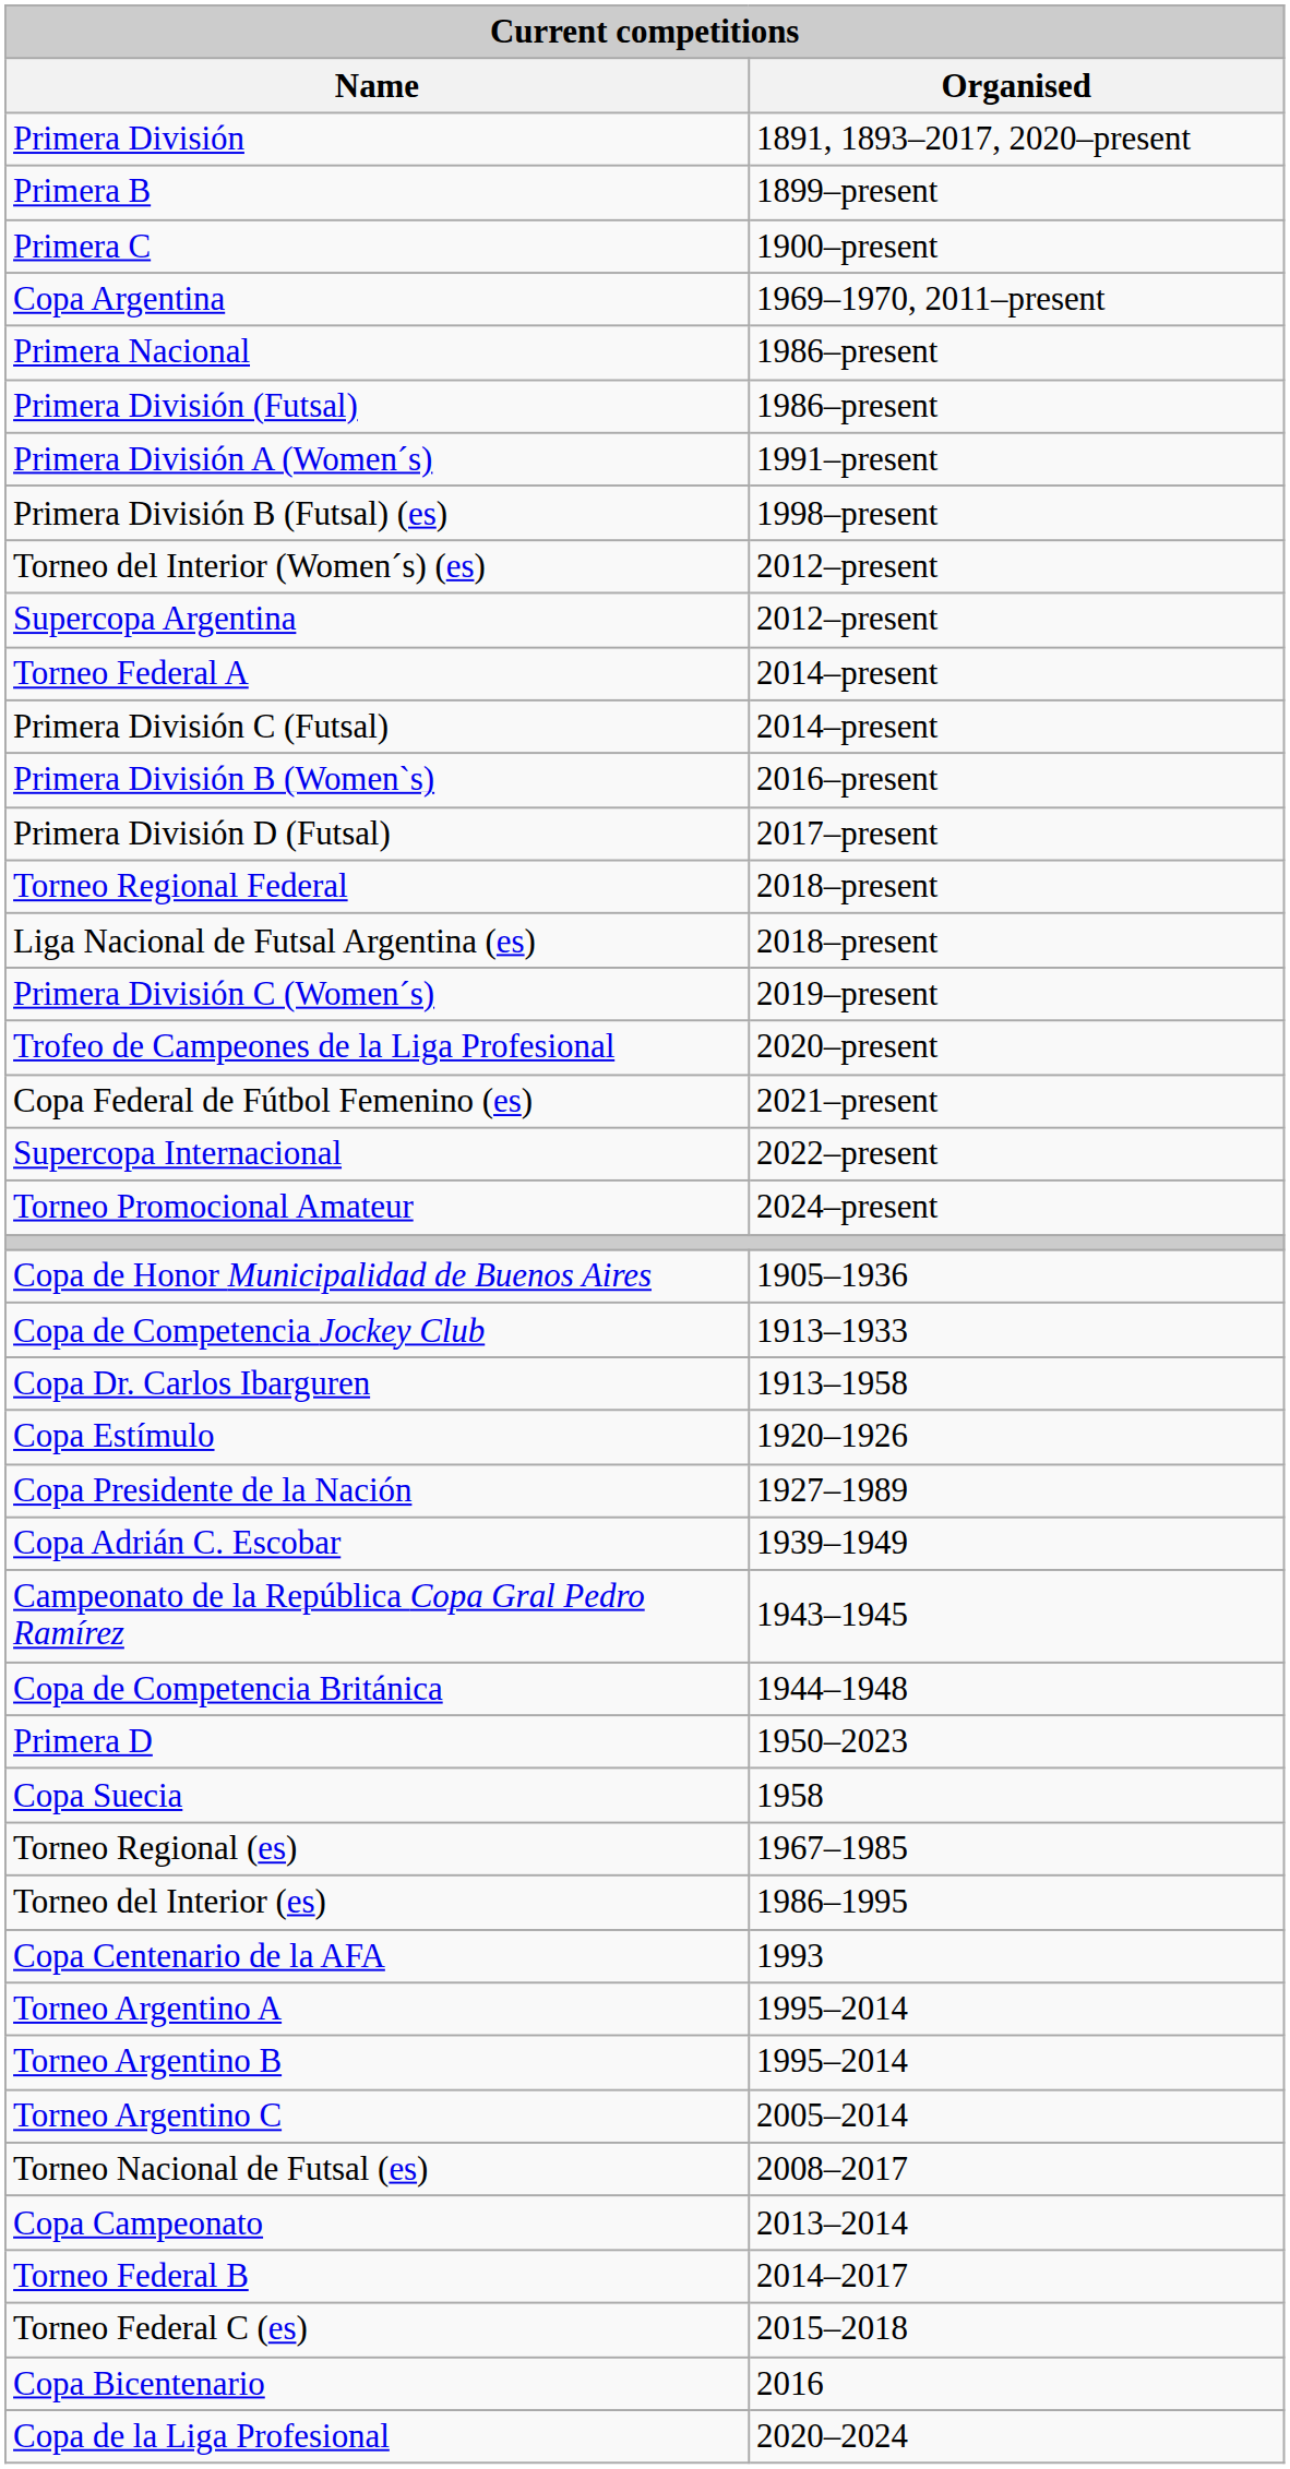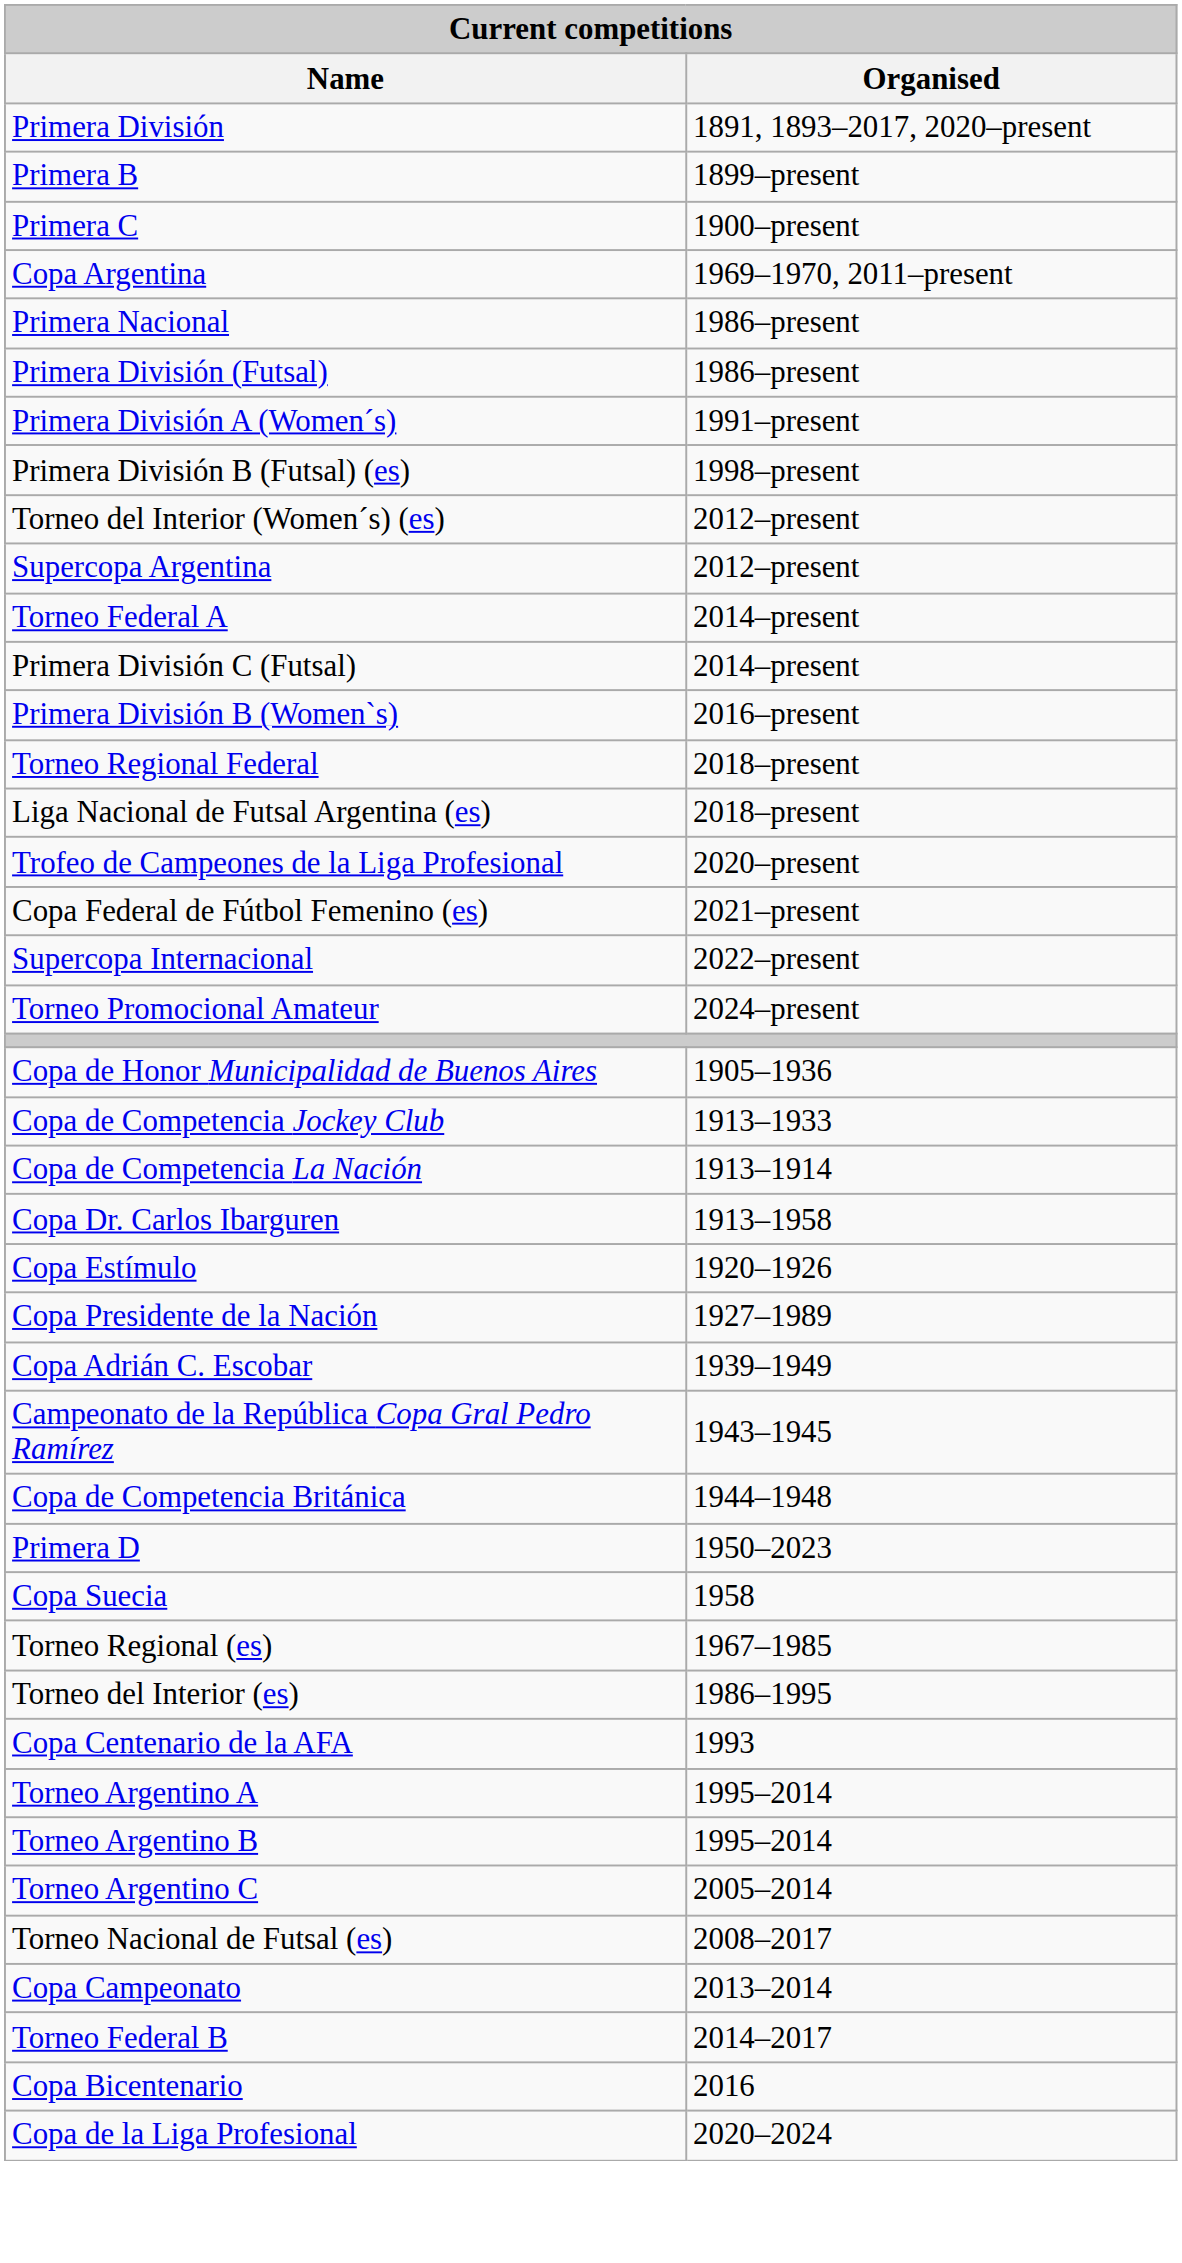 <table class="wikitable sortable">
 <tr>
 <td colspan="2" style= "background: #cccccc; text-align:center;"><strong>Current competitions</strong></td>
 </tr>
 <tr>
 <th width=350px>Name</th>
 <th width=250px>Organised</th>
 </tr>
 <tr>
 <td><a href='#'>Primera División</a></td>
 <td>1891, 1893–2017, 2020–present </td>
 </tr>
 <tr>
 <td><a href='#'>Primera B</a></td>
 <td>1899–present</td>
 </tr>
 <tr>
 <td><a href='#'>Primera C</a></td>
 <td>1900–present</td>
 </tr>
 <tr>
 <td><a href='#'>Copa Argentina</a></td>
 <td>1969–1970, 2011–present </td>
 </tr>
 <tr>
 <td><a href='#'>Primera Nacional</a></td>
 <td>1986–present</td>
 </tr>
 <tr>
 <td><a href='#'>Primera División (Futsal)</a></td>
 <td>1986–present</td>
 </tr>
 <tr>
 <td><a href='#'>Primera División A (Women´s)</a></td>
 <td>1991–present</td>
 </tr>
 <tr>
 <td>Primera División B (Futsal) (<a href='#'>es</a>)</td>
 <td>1998–present</td>
 </tr>
 <tr>
 <td>Torneo del Interior (Women´s) (<a href='#'>es</a>)</td>
 <td>2012–present</td>
 </tr>
 <tr>
 <td><a href='#'>Supercopa Argentina</a></td>
 <td>2012–present </td>
 </tr>
 <tr>
 <td><a href='#'>Torneo Federal A</a></td>
 <td>2014–present</td>
 </tr>
 <tr>
 <td>Primera División C (Futsal)</td>
 <td>2014–present</td>
 </tr>
 <tr>
 <td><a href='#'>Primera División B (Women`s)</a></td>
 <td>2016–present</td>
 </tr>
 <tr>
-<td>Primera División D (Futsal)</td>
-<td>2017–present</td>
-</tr>
-<tr>
 <td><a href='#'>Torneo Regional Federal</a></td>
 <td>2018–present</td>
 </tr>
 <tr>
 <td>Liga Nacional de Futsal Argentina (<a href='#'>es</a>)</td>
 <td>2018–present</td>
-</tr>
-<tr>
-<td><a href='#'>Primera División C (Women´s)</a></td>
-<td>2019–present</td>
 </tr>
 <tr>
 <td><a href='#'>Trofeo de Campeones de la Liga Profesional</a></td>
 <td>2020–present</td>
 </tr>
 <tr>
 <td>Copa Federal de Fútbol Femenino (<a href='#'>es</a>)</td>
 <td>2021–present</td>
 </tr>
 <tr>
 <td><a href='#'>Supercopa Internacional</a></td>
 <td>2022–present </td>
 </tr>
 <tr>
 <td><a href='#'>Torneo Promocional Amateur</a></td>
 <td>2024–present</td>
 </tr>
 <tr>
 <td colspan="2" style= "background: #cccccc"></td>
 </tr>
 <tr>
 <td><a href='#'>Copa de Honor <em>Municipalidad de Buenos Aires</em></a></td>
 <td>1905–1936</td>
 </tr>
 <tr>
 <td><a href='#'>Copa de Competencia <em>Jockey Club</em></a></td>
 <td>1913–1933</td>
+</tr>
+<tr>
+<td><a href='#'>Copa de Competencia <em>La Nación</em></a></td>
+<td>1913–1914</td>
 </tr>
 <tr>
 <td><a href='#'>Copa Dr. Carlos Ibarguren</a></td>
 <td>1913–1958</td>
 </tr>
 <tr>
 <td><a href='#'>Copa Estímulo</a></td>
 <td>1920–1926</td>
 </tr>
 <tr>
 <td><a href='#'>Copa Presidente de la Nación</a></td>
 <td>1927–1989 </td>
 </tr>
 <tr>
 <td><a href='#'>Copa Adrián C. Escobar</a></td>
 <td>1939–1949</td>
 </tr>
 <tr>
 <td><a href='#'>Campeonato de la República <em>Copa Gral Pedro Ramírez</em></a></td>
 <td>1943–1945 </td>
 </tr>
 <tr>
 <td><a href='#'>Copa de Competencia Británica</a></td>
 <td>1944–1948</td>
 </tr>
 <tr>
 <td><a href='#'>Primera D</a></td>
 <td>1950–2023</td>
 </tr>
 <tr>
 <td><a href='#'>Copa Suecia</a></td>
 <td>1958 </td>
 </tr>
 <tr>
 <td>Torneo Regional (<a href='#'>es</a>)</td>
 <td>1967–1985</td>
 </tr>
 <tr>
 <td>Torneo del Interior (<a href='#'>es</a>)</td>
 <td>1986–1995</td>
 </tr>
 <tr>
 <td><a href='#'>Copa Centenario de la AFA</a></td>
 <td>1993 </td>
 </tr>
 <tr>
 <td><a href='#'>Torneo Argentino A</a></td>
 <td>1995–2014</td>
 </tr>
 <tr>
 <td><a href='#'>Torneo Argentino B</a></td>
 <td>1995–2014</td>
 </tr>
 <tr>
 <td><a href='#'>Torneo Argentino C</a></td>
 <td>2005–2014</td>
 </tr>
 <tr>
 <td>Torneo Nacional de Futsal (<a href='#'>es</a>)</td>
 <td>2008–2017</td>
 </tr>
 <tr>
 <td><a href='#'>Copa Campeonato</a></td>
 <td>2013–2014 </td>
 </tr>
 <tr>
 <td><a href='#'>Torneo Federal B</a></td>
 <td>2014–2017</td>
 </tr>
 <tr>
-<td>Torneo Federal C (<a href='#'>es</a>)</td>
-<td>2015–2018</td>
-</tr>
-<tr>
 <td><a href='#'>Copa Bicentenario</a></td>
 <td>2016</td>
 </tr>
 <tr>
 <td><a href='#'>Copa de la Liga Profesional</a></td>
 <td>2020–2024</td>
 </tr>
 </table>
